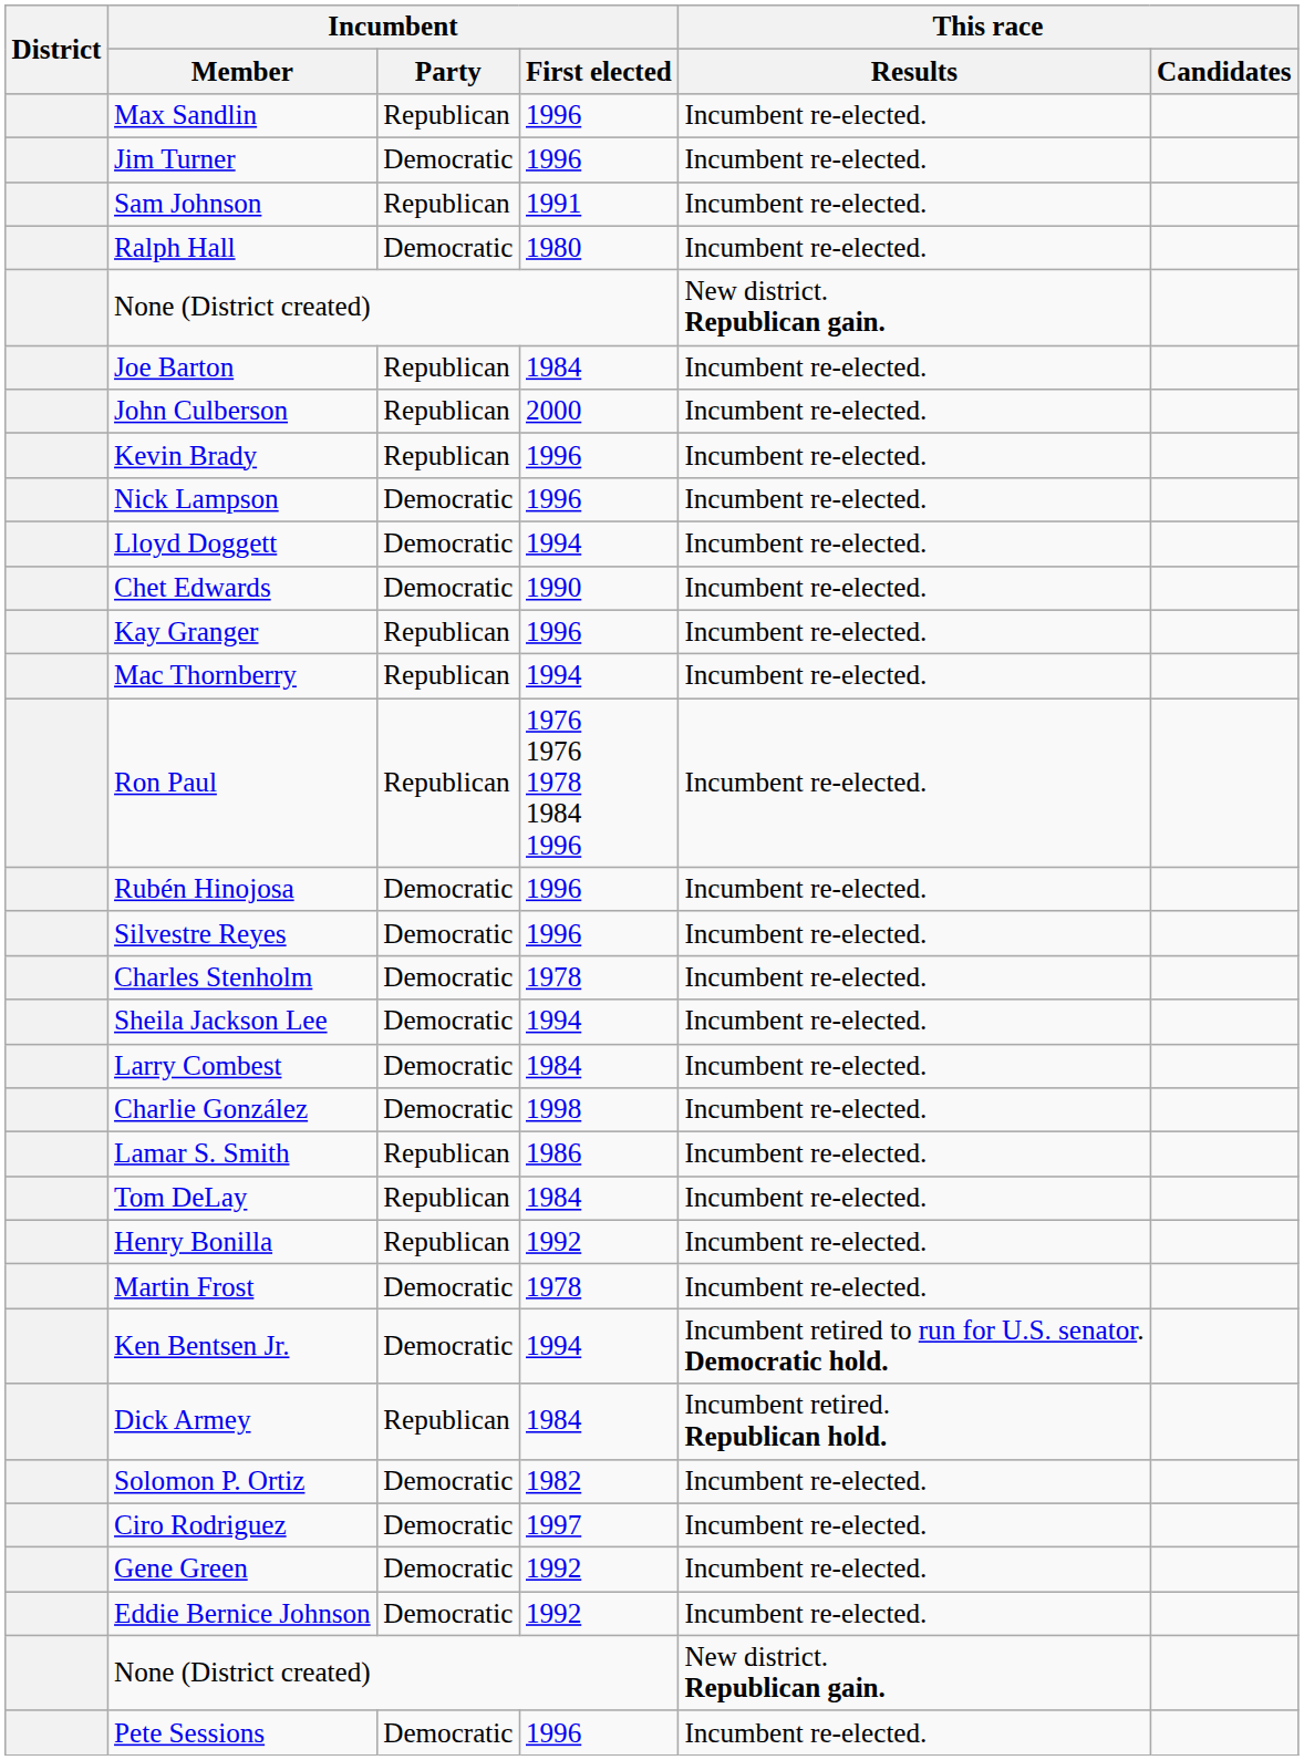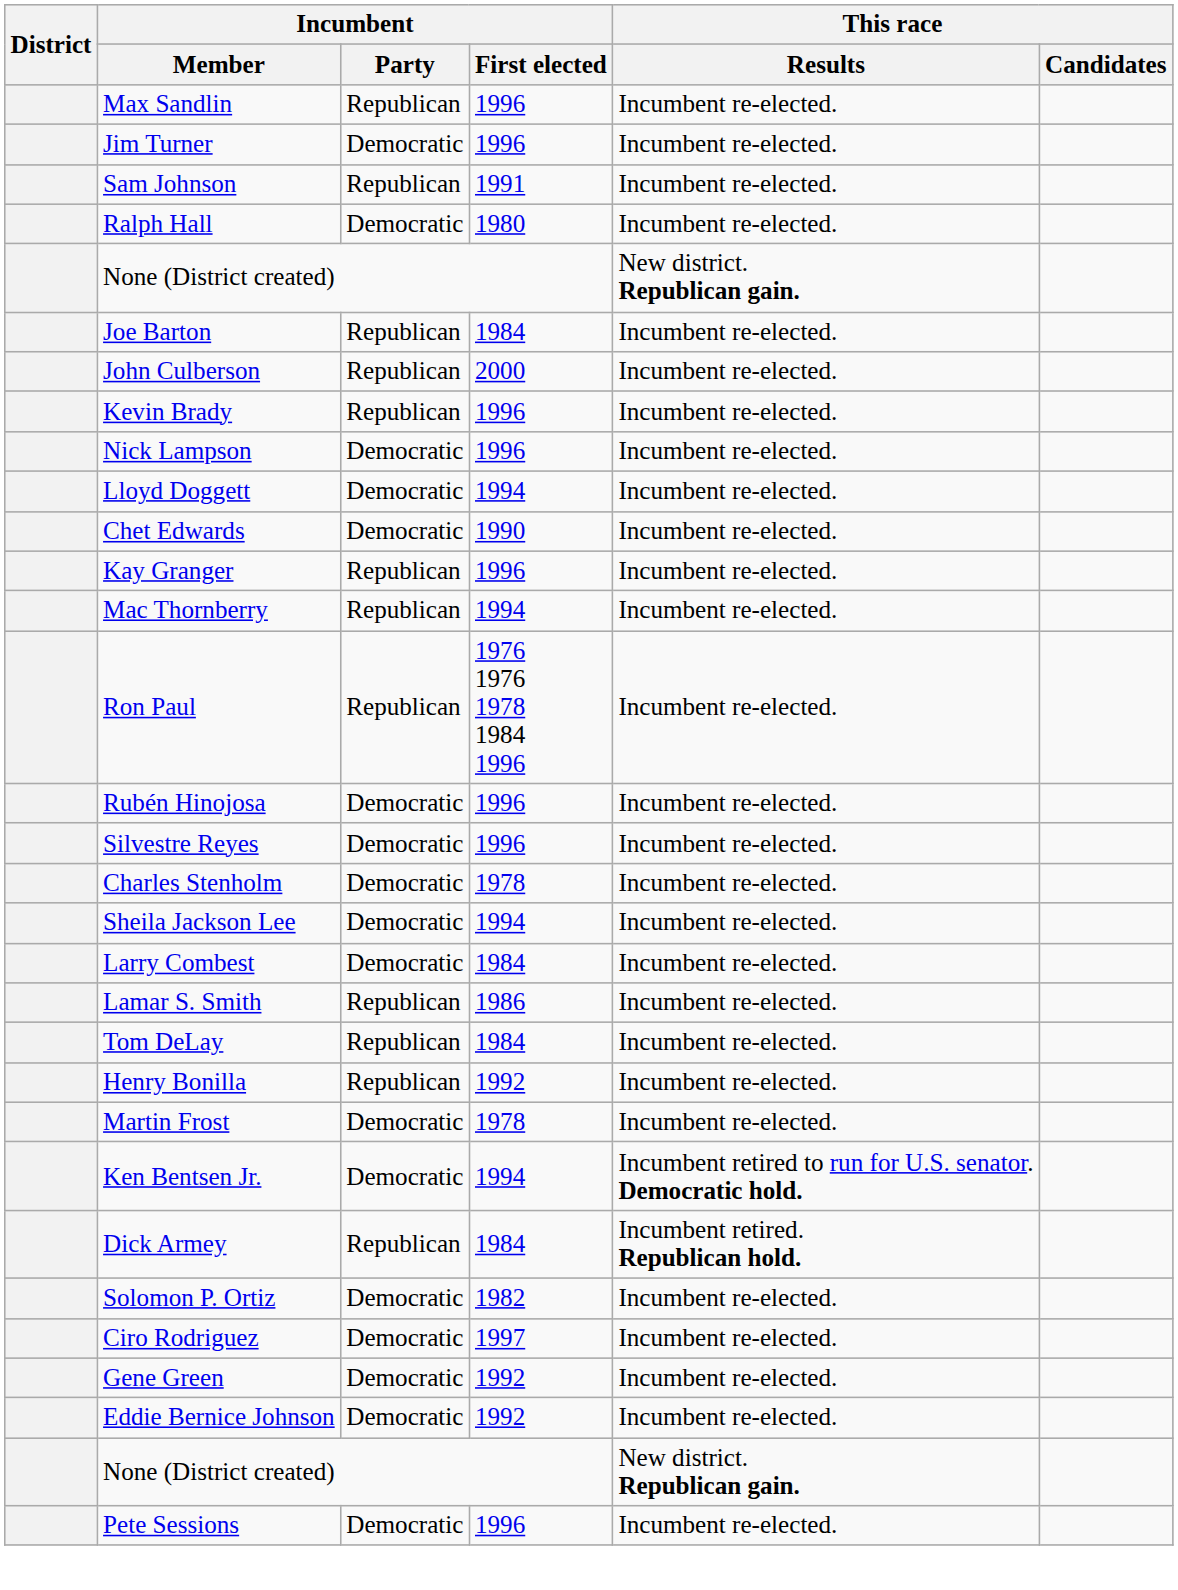 <table class=wikitable>
 <tr>
 <th rowspan=2>District</th>
 <th colspan=3>Incumbent</th>
 <th colspan=2>This race</th>
 </tr>
 <tr>
 <th>Member</th>
 <th>Party</th>
 <th>First elected</th>
 <th>Results</th>
 <th>Candidates</th>
 </tr>
 <tr>
 <th></th>
 <td><a href='#'>Max Sandlin</a></td>
 <td>Republican</td>
 <td><a href='#'>1996</a></td>
 <td>Incumbent re-elected.</td>
 <td nowrap></td>
 </tr>
 <tr>
 <th></th>
 <td><a href='#'>Jim Turner</a></td>
 <td>Democratic</td>
 <td><a href='#'>1996</a></td>
 <td>Incumbent re-elected.</td>
 <td nowrap></td>
 </tr>
 <tr>
 <th></th>
 <td><a href='#'>Sam Johnson</a></td>
 <td>Republican</td>
 <td><a href='#'>1991 </a></td>
 <td>Incumbent re-elected.</td>
 <td nowrap></td>
 </tr>
 <tr>
 <th></th>
 <td><a href='#'>Ralph Hall</a></td>
 <td>Democratic</td>
 <td><a href='#'>1980</a></td>
 <td>Incumbent re-elected.</td>
 <td nowrap></td>
 </tr>
 <tr>
 <th></th>
 <td colspan=3>None (District created)</td>
 <td>New district.<br><strong>Republican gain.</strong></td>
 <td nowrap><br></td>
 </tr>
 <tr>
 <th></th>
 <td><a href='#'>Joe Barton</a></td>
 <td>Republican</td>
 <td><a href='#'>1984</a></td>
 <td>Incumbent re-elected.</td>
 <td nowrap></td>
 </tr>
 <tr>
 <th></th>
 <td><a href='#'>John Culberson</a></td>
 <td>Republican</td>
 <td><a href='#'>2000</a></td>
 <td>Incumbent re-elected.</td>
 <td nowrap></td>
 </tr>
 <tr>
 <th></th>
 <td><a href='#'>Kevin Brady</a></td>
 <td>Republican</td>
 <td><a href='#'>1996</a></td>
 <td>Incumbent re-elected.</td>
 <td nowrap></td>
 </tr>
 <tr>
 <th></th>
 <td><a href='#'>Nick Lampson</a></td>
 <td>Democratic</td>
 <td><a href='#'>1996</a></td>
 <td>Incumbent re-elected.</td>
 <td nowrap></td>
 </tr>
 <tr>
 <th></th>
 <td><a href='#'>Lloyd Doggett</a></td>
 <td>Democratic</td>
 <td><a href='#'>1994</a></td>
 <td>Incumbent re-elected.</td>
 <td nowrap></td>
 </tr>
 <tr>
 <th></th>
 <td><a href='#'>Chet Edwards</a></td>
 <td>Democratic</td>
 <td><a href='#'>1990</a></td>
 <td>Incumbent re-elected.</td>
 <td nowrap></td>
 </tr>
 <tr>
 <th></th>
 <td><a href='#'>Kay Granger</a></td>
 <td>Republican</td>
 <td><a href='#'>1996</a></td>
 <td>Incumbent re-elected.</td>
 <td nowrap></td>
 </tr>
 <tr>
 <th></th>
 <td><a href='#'>Mac Thornberry</a></td>
 <td>Republican</td>
 <td><a href='#'>1994</a></td>
 <td>Incumbent re-elected.</td>
 <td nowrap></td>
 </tr>
 <tr>
 <th></th>
 <td><a href='#'>Ron Paul</a></td>
 <td>Republican</td>
 <td><a href='#'>1976 </a><br>1976 <br><a href='#'>1978</a><br>1984 <br><a href='#'>1996</a></td>
 <td>Incumbent re-elected.</td>
 <td nowrap></td>
 </tr>
 <tr>
 <th></th>
 <td><a href='#'>Rubén Hinojosa</a></td>
 <td>Democratic</td>
 <td><a href='#'>1996</a></td>
 <td>Incumbent re-elected.</td>
 <td nowrap></td>
 </tr>
 <tr>
 <th></th>
 <td><a href='#'>Silvestre Reyes</a></td>
 <td>Democratic</td>
 <td><a href='#'>1996</a></td>
 <td>Incumbent re-elected.</td>
 <td nowrap></td>
 </tr>
 <tr>
 <th></th>
 <td><a href='#'>Charles Stenholm</a></td>
 <td>Democratic</td>
 <td><a href='#'>1978</a></td>
 <td>Incumbent re-elected.</td>
 <td nowrap></td>
 </tr>
 <tr>
 <th></th>
 <td><a href='#'>Sheila Jackson Lee</a></td>
 <td>Democratic</td>
 <td><a href='#'>1994</a></td>
 <td>Incumbent re-elected.</td>
 <td nowrap></td>
 </tr>
 <tr>
 <th></th>
 <td><a href='#'>Larry Combest</a></td>
 <td>Democratic</td>
 <td><a href='#'>1984</a></td>
 <td>Incumbent re-elected.</td>
 <td nowrap></td>
 </tr>
 <tr>
 <th></th>
-<td><a href='#'>Charlie González</a></td>
-<td>Democratic</td>
-<td><a href='#'>1998</a></td>
-<td>Incumbent re-elected.</td>
-<td nowrap></td>
-</tr>
-<tr>
-<th></th>
 <td><a href='#'>Lamar S. Smith</a></td>
 <td>Republican</td>
 <td><a href='#'>1986</a></td>
 <td>Incumbent re-elected.</td>
 <td nowrap></td>
 </tr>
 <tr>
 <th></th>
 <td><a href='#'>Tom DeLay</a></td>
 <td>Republican</td>
 <td><a href='#'>1984</a></td>
 <td>Incumbent re-elected.</td>
 <td nowrap></td>
 </tr>
 <tr>
 <th></th>
 <td><a href='#'>Henry Bonilla</a></td>
 <td>Republican</td>
 <td><a href='#'>1992</a></td>
 <td>Incumbent re-elected.</td>
 <td nowrap></td>
 </tr>
 <tr>
 <th></th>
 <td><a href='#'>Martin Frost</a></td>
 <td>Democratic</td>
 <td><a href='#'>1978</a></td>
 <td>Incumbent re-elected.</td>
 <td nowrap></td>
 </tr>
 <tr>
 <th></th>
 <td><a href='#'>Ken Bentsen Jr.</a></td>
 <td>Democratic</td>
 <td><a href='#'>1994</a></td>
 <td>Incumbent retired to <a href='#'>run for U.S. senator</a>.<br><strong>Democratic hold.</strong></td>
 <td nowrap></td>
 </tr>
 <tr>
 <th></th>
 <td><a href='#'>Dick Armey</a></td>
 <td>Republican</td>
 <td><a href='#'>1984</a></td>
 <td>Incumbent retired.<br><strong>Republican hold.</strong></td>
 <td nowrap></td>
 </tr>
 <tr>
 <th></th>
 <td><a href='#'>Solomon P. Ortiz</a></td>
 <td>Democratic</td>
 <td><a href='#'>1982</a></td>
 <td>Incumbent re-elected.</td>
 <td nowrap></td>
 </tr>
 <tr>
 <th></th>
 <td><a href='#'>Ciro Rodriguez</a></td>
 <td>Democratic</td>
 <td><a href='#'>1997 </a></td>
 <td>Incumbent re-elected.</td>
 <td nowrap></td>
 </tr>
 <tr>
 <th></th>
 <td><a href='#'>Gene Green</a></td>
 <td>Democratic</td>
 <td><a href='#'>1992</a></td>
 <td>Incumbent re-elected.</td>
 <td nowrap></td>
 </tr>
 <tr>
 <th></th>
 <td><a href='#'>Eddie Bernice Johnson</a></td>
 <td>Democratic</td>
 <td><a href='#'>1992</a></td>
 <td>Incumbent re-elected.</td>
 <td nowrap></td>
 </tr>
 <tr>
 <th></th>
 <td colspan=3>None (District created)</td>
 <td>New district.<br><strong>Republican gain.</strong></td>
 <td nowrap></td>
 </tr>
 <tr>
 <th></th>
 <td><a href='#'>Pete Sessions</a><br></td>
 <td>Democratic</td>
 <td><a href='#'>1996</a></td>
 <td>Incumbent re-elected.</td>
 <td nowrap></td>
 </tr>
 </table>
